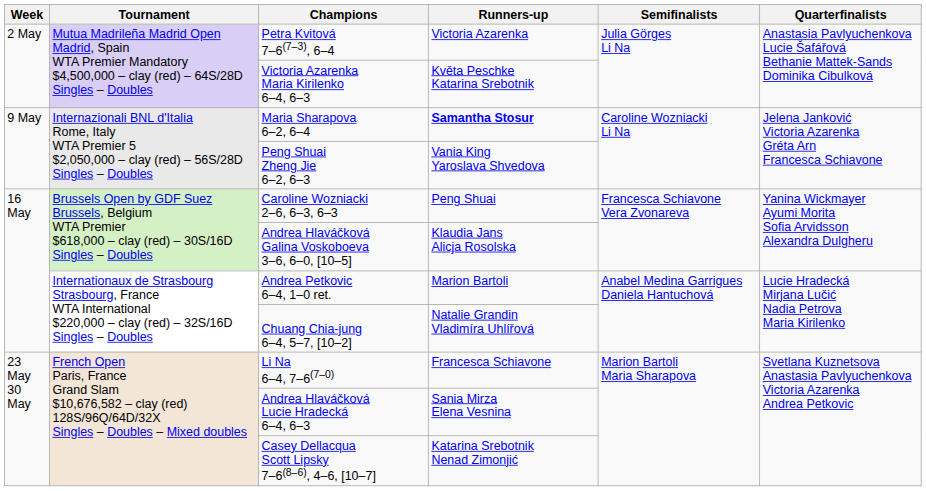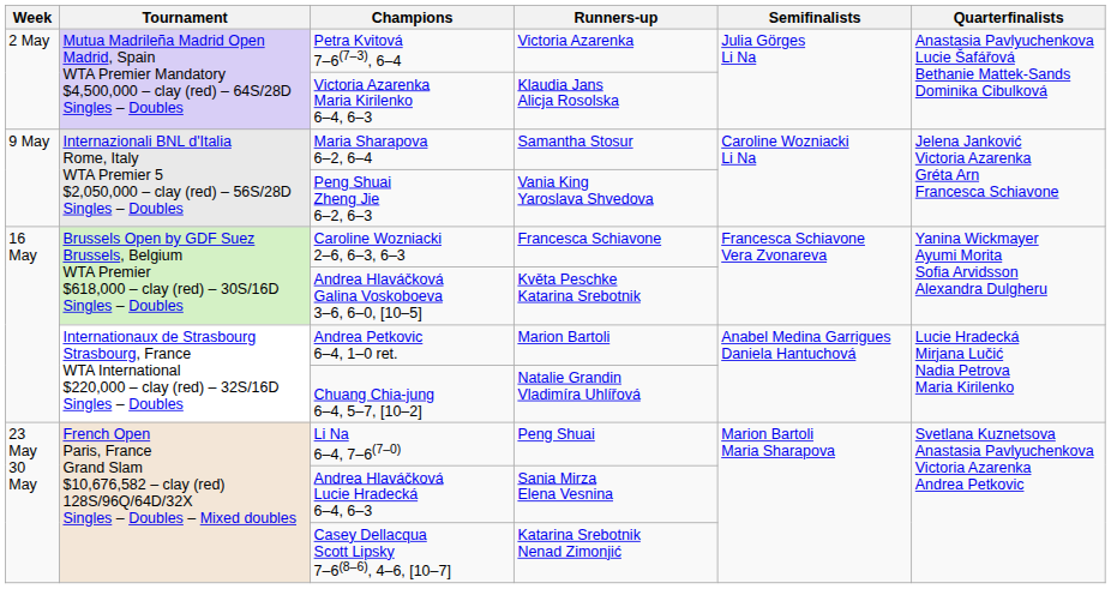 <table class=wikitable style=font-size:95%>
 <tr>
 <th style="width:48px;">Week</th>
 <th style="width:248px;">Tournament</th>
 <th style="width:200px;">Champions</th>
 <th style="width:200px;">Runners-up</th>
 <th style="width:190px;">Semifinalists</th>
 <th style="width:190px;">Quarterfinalists</th>
 </tr>
 <tr valign=top>
 <td rowspan=2>2 May</td>
 <td style="background:#d8cef6;" rowspan=2><a href='#'>Mutua Madrileña Madrid Open</a><br> <a href='#'>Madrid</a>, Spain<br>WTA Premier Mandatory <br>$4,500,000 – clay (red) – 64S/28D<br><a href='#'>Singles</a> – <a href='#'>Doubles</a></td>
 <td> <a href='#'>Petra Kvitová</a> <br> 7–6<sup>(7–3)</sup>, 6–4</td>
 <td> <a href='#'>Victoria Azarenka</a></td>
 <td rowspan=2> <a href='#'>Julia Görges</a> <br>  <a href='#'>Li Na</a></td>
 <td rowspan=2> <a href='#'>Anastasia Pavlyuchenkova</a> <br> <a href='#'>Lucie Šafářová</a>  <br> <a href='#'>Bethanie Mattek-Sands</a> <br>  <a href='#'>Dominika Cibulková</a></td>
 </tr>
 <tr valign=top>
 <td> <a href='#'>Victoria Azarenka</a> <br> <a href='#'>Maria Kirilenko</a><br>6–4, 6–3</td>
-<td> <a href='#'>Květa Peschke</a><br> <a href='#'>Katarina Srebotnik</a></td>
+<td> <a href='#'>Klaudia Jans</a> <br>  <a href='#'>Alicja Rosolska</a></td>
 </tr>
 <tr valign=top>
 <td rowspan=2>9 May</td>
 <td style="background:#e9e9e9;" rowspan=2><a href='#'>Internazionali BNL d'Italia</a><br> Rome, Italy<br>WTA Premier 5 <br>$2,050,000 – clay (red) – 56S/28D<br><a href='#'>Singles</a> – <a href='#'>Doubles</a></td>
 <td> <a href='#'>Maria Sharapova</a> <br> 6–2, 6–4</td>
-<td><strong> <a href='#'>Samantha Stosur</a></strong></td>
+<td> <a href='#'>Samantha Stosur</a></td>
 <td rowspan=2> <a href='#'>Caroline Wozniacki</a> <br>  <a href='#'>Li Na</a></td>
 <td rowspan=2> <a href='#'>Jelena Janković</a> <br> <a href='#'>Victoria Azarenka</a> <br> <a href='#'>Gréta Arn</a> <br>  <a href='#'>Francesca Schiavone</a></td>
 </tr>
 <tr valign=top>
 <td> <a href='#'>Peng Shuai</a><br> <a href='#'>Zheng Jie</a><br>6–2, 6–3</td>
 <td> <a href='#'>Vania King</a><br> <a href='#'>Yaroslava Shvedova</a></td>
 </tr>
 <tr valign=top>
 <td rowspan=4>16 May</td>
 <td style="background:#d4f1c5;" rowspan=2><a href='#'>Brussels Open by GDF Suez</a><br> <a href='#'>Brussels</a>, Belgium<br>WTA Premier <br>$618,000 – clay (red) – 30S/16D<br><a href='#'>Singles</a> – <a href='#'>Doubles</a></td>
 <td> <a href='#'>Caroline Wozniacki</a><br> 2–6, 6–3, 6–3</td>
-<td> <a href='#'>Peng Shuai</a></td>
+<td> <a href='#'>Francesca Schiavone</a></td>
 <td rowspan=2> <a href='#'>Francesca Schiavone</a><br> <a href='#'>Vera Zvonareva</a></td>
 <td rowspan=2> <a href='#'>Yanina Wickmayer</a><br> <a href='#'>Ayumi Morita</a><br> <a href='#'>Sofia Arvidsson</a><br> <a href='#'>Alexandra Dulgheru</a></td>
 </tr>
 <tr valign=top>
 <td> <a href='#'>Andrea Hlaváčková</a> <br>  <a href='#'>Galina Voskoboeva</a><br> 3–6, 6–0, [10–5]</td>
-<td> <a href='#'>Klaudia Jans</a> <br>  <a href='#'>Alicja Rosolska</a></td>
+<td> <a href='#'>Květa Peschke</a><br> <a href='#'>Katarina Srebotnik</a></td>
 </tr>
 <tr valign=top>
 <td bgcolor=#ffffff rowspan=2><a href='#'>Internationaux de Strasbourg</a><br> <a href='#'>Strasbourg</a>, France<br>WTA International <br>$220,000 – clay (red) – 32S/16D<br><a href='#'>Singles</a> – <a href='#'>Doubles</a></td>
 <td> <a href='#'>Andrea Petkovic</a> <br> 6–4, 1–0 ret.</td>
 <td> <a href='#'>Marion Bartoli</a></td>
 <td rowspan=2> <a href='#'>Anabel Medina Garrigues</a><br> <a href='#'>Daniela Hantuchová</a></td>
 <td rowspan=2> <a href='#'>Lucie Hradecká</a><br> <a href='#'>Mirjana Lučić</a><br>  <a href='#'>Nadia Petrova</a> <br> <a href='#'>Maria Kirilenko</a></td>
 </tr>
 <tr valign=top>
 <td> <br>  <a href='#'>Chuang Chia-jung</a><br> 6–4, 5–7, [10–2]</td>
 <td> <a href='#'>Natalie Grandin</a> <br>  <a href='#'>Vladimíra Uhlířová</a></td>
 </tr>
 <tr valign=top>
 <td rowspan=3>23 May<br>30 May</td>
 <td style="background:#f3e6d7;" rowspan=3><a href='#'>French Open</a><br> Paris, France<br>Grand Slam<br>$10,676,582 – clay (red)<br>128S/96Q/64D/32X<br><a href='#'>Singles</a> – <a href='#'>Doubles</a> – <a href='#'>Mixed doubles</a></td>
 <td> <a href='#'>Li Na</a><br> 6–4, 7–6<sup>(7–0)</sup></td>
-<td> <a href='#'>Francesca Schiavone</a></td>
+<td> <a href='#'>Peng Shuai</a></td>
 <td rowspan=3> <a href='#'>Marion Bartoli</a><br> <a href='#'>Maria Sharapova</a></td>
 <td rowspan=3> <a href='#'>Svetlana Kuznetsova</a><br> <a href='#'>Anastasia Pavlyuchenkova</a><br> <a href='#'>Victoria Azarenka</a><br> <a href='#'>Andrea Petkovic</a></td>
 </tr>
 <tr valign=top>
 <td> <a href='#'>Andrea Hlaváčková</a> <br>  <a href='#'>Lucie Hradecká</a><br> 6–4, 6–3</td>
 <td> <a href='#'>Sania Mirza</a> <br>  <a href='#'>Elena Vesnina</a></td>
 </tr>
 <tr valign=top>
 <td> <a href='#'>Casey Dellacqua</a> <br>  <a href='#'>Scott Lipsky</a><br> 7–6<sup>(8–6)</sup>, 4–6, [10–7]</td>
 <td> <a href='#'>Katarina Srebotnik</a> <br>  <a href='#'>Nenad Zimonjić</a></td>
 </tr>
 </table>
